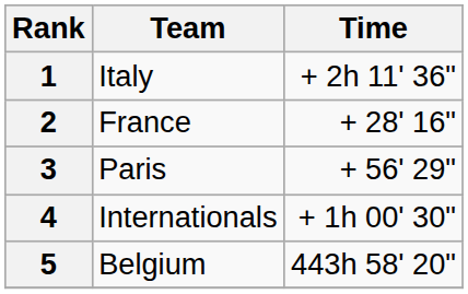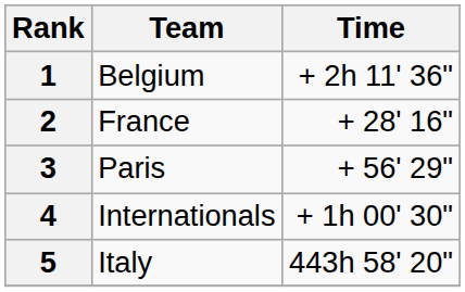 <table class="wikitable">
 <tr>
 <th scope="col">Rank</th>
 <th scope="col">Team</th>
 <th scope="col">Time</th>
 </tr>
 <tr>
 <th scope="row">1</th>
-<td>Italy</td>
+<td>Belgium</td>
 <td style="text-align:right;">+ 2h 11' 36"</td>
 </tr>
 <tr>
 <th scope="row">2</th>
 <td>France</td>
 <td style="text-align:right;">+ 28' 16"</td>
 </tr>
 <tr>
 <th scope="row">3</th>
 <td>Paris</td>
 <td style="text-align:right;">+ 56' 29"</td>
 </tr>
 <tr>
 <th scope="row">4</th>
 <td>Internationals</td>
 <td style="text-align:right;">+ 1h 00' 30"</td>
 </tr>
 <tr>
 <th scope="row">5</th>
-<td>Belgium</td>
+<td>Italy</td>
 <td style="text-align:right;">443h 58' 20"</td>
 </tr>
 <tr>
 </tr>
 </table>
